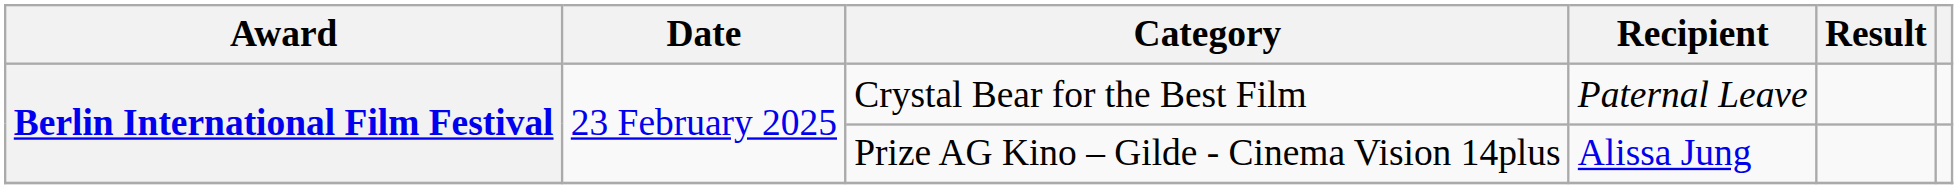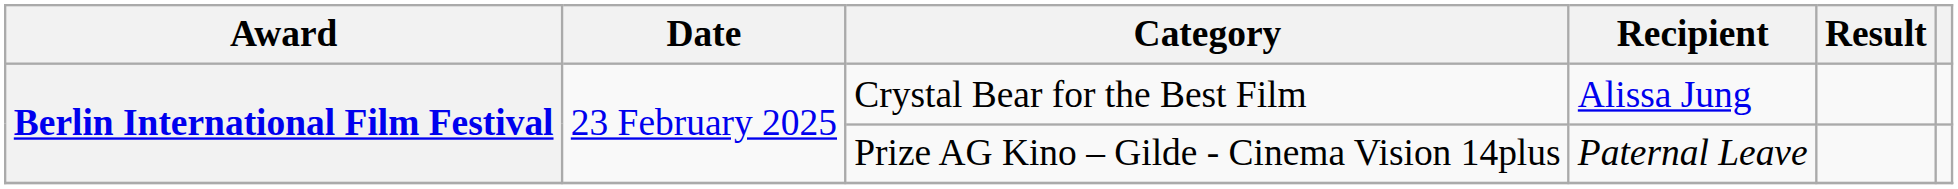 <table class="wikitable sortable plainrowheaders">
 <tr>
 <th>Award</th>
 <th>Date</th>
 <th>Category</th>
 <th>Recipient</th>
 <th>Result</th>
 <th></th>
 </tr>
 <tr>
 <th scope="row" rowspan="2"><a href='#'>Berlin International Film Festival</a></th>
 <td rowspan="2"><a href='#'>23 February 2025</a></td>
 <td>Crystal Bear for the Best Film</td>
-<td><em>Paternal Leave</em></td>
+<td><a href='#'>Alissa Jung</a></td>
 <td></td>
 <td align="center" rowspan="1"></td>
 </tr>
 <tr>
 <td>Prize AG Kino – Gilde - Cinema Vision 14plus</td>
-<td><a href='#'>Alissa Jung</a></td>
+<td><em>Paternal Leave</em></td>
 <td></td>
 <td align="center" rowspan="1"></td>
 </tr>
 <tr>
 </tr>
 </table>
